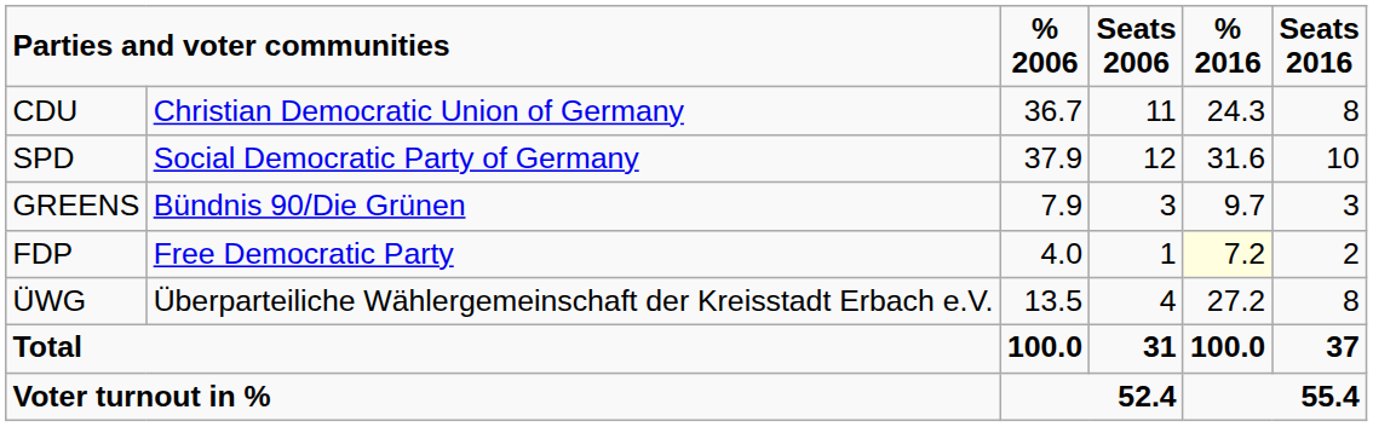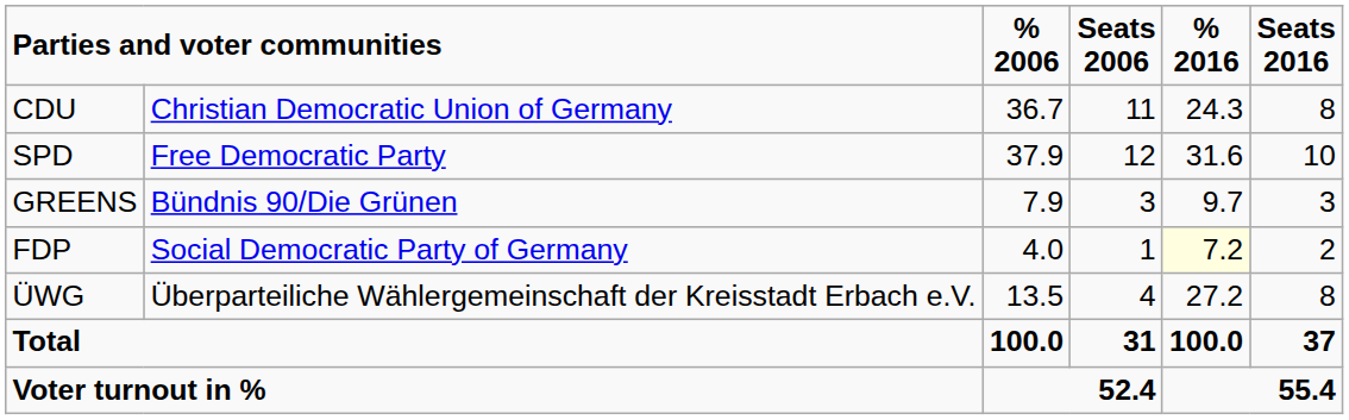 <table class="wikitable">
 <tr --  class="hintergrundfarbe5">
 <td colspan="2"><strong>Parties and voter communities</strong></td>
 <td align="center"><strong>%<br>2006</strong></td>
 <td align="center"><strong>Seats<br>2006</strong></td>
 <td align="center"><strong>%<br>2016</strong></td>
 <td align="center"><strong>Seats<br>2016</strong></td>
 </tr>
 <tr --->
 <td>CDU</td>
 <td><a href='#'>Christian Democratic Union of Germany</a></td>
 <td align="right">36.7</td>
 <td align="right">11</td>
 <td align="right">24.3</td>
 <td align="right">8</td>
 </tr>
 <tr --->
 <td>SPD</td>
-<td><a href='#'>Social Democratic Party of Germany</a></td>
+<td><a href='#'>Free Democratic Party</a></td>
 <td align="right">37.9</td>
 <td align="right">12</td>
 <td align="right">31.6</td>
 <td align="right">10</td>
 </tr>
 <tr --->
 <td>GREENS</td>
 <td><a href='#'>Bündnis 90/Die Grünen</a></td>
 <td align="right">7.9</td>
 <td align="right">3</td>
 <td align="right">9.7</td>
 <td align="right">3</td>
 </tr>
 <tr --->
 <td>FDP</td>
-<td><a href='#'>Free Democratic Party</a></td>
+<td><a href='#'>Social Democratic Party of Germany</a></td>
 <td align="right">4.0</td>
 <td align="right">1</td>
 <td align="right" style="background: lightyellow;">7.2</td>
 <td align="right">2</td>
 </tr>
 <tr --->
 <td>ÜWG</td>
 <td>Überparteiliche Wählergemeinschaft der Kreisstadt Erbach e.V.</td>
 <td align="right">13.5</td>
 <td align="right">4</td>
 <td align="right">27.2</td>
 <td align="right">8</td>
 </tr>
 <tr --- class="hintergrundfarbe5">
 <td colspan="2"><strong>Total</strong></td>
 <td align="right"><strong>100.0</strong></td>
 <td align="right"><strong>31</strong></td>
 <td align="right"><strong>100.0</strong></td>
 <td align="right"><strong>37</strong></td>
 </tr>
 <tr --- class="hintergrundfarbe5">
 <td colspan="2"><strong>Voter turnout in %</strong></td>
 <td colspan="2" align="right"><strong>52.4</strong></td>
 <td colspan="2" align="right"><strong>55.4</strong></td>
 </tr>
 </table>
